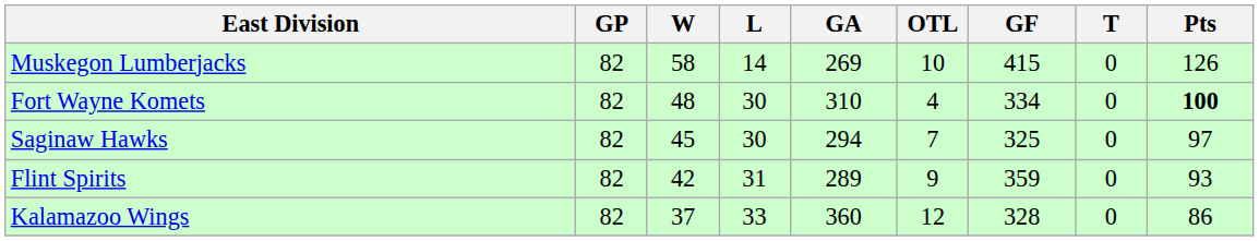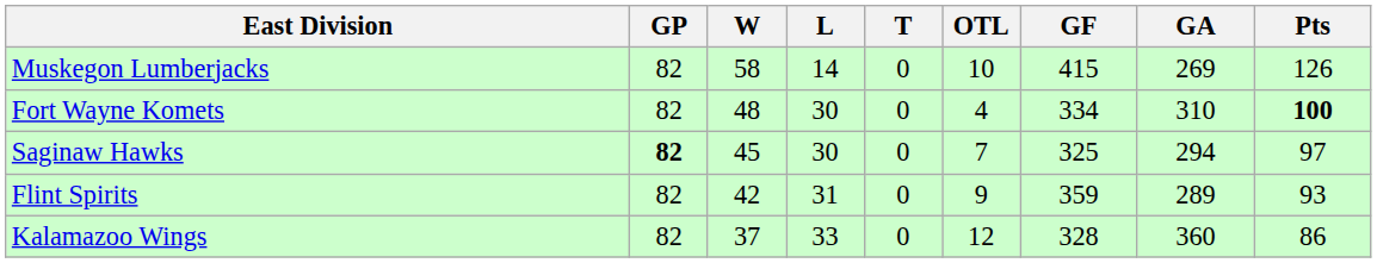 <table class="wikitable">
 <tr>
 <th width="40%">East Division</th>
 <th width="5%">GP</th>
 <th width="5%">W</th>
 <th width="5%">L</th>
-<th width="7.5%">GA</th>
+<th width="5%">T</th>
 <th width="5%">OTL</th>
 <th width="7.5%">GF</th>
-<th width="5%">T</th>
+<th width="7.5%">GA</th>
 <th width="7.5%">Pts</th>
 </tr>
 <tr align="center" bgcolor="#CCFFCC">
 <td align="left"><a href='#'>Muskegon Lumberjacks</a></td>
 <td>82</td>
 <td>58</td>
 <td>14</td>
-<td>269</td>
+<td>0</td>
 <td>10</td>
 <td>415</td>
-<td>0</td>
+<td>269</td>
 <td>126</td>
 </tr>
 <tr align="center" bgcolor="#CCFFCC">
 <td align="left"><a href='#'>Fort Wayne Komets</a></td>
 <td>82</td>
 <td>48</td>
 <td>30</td>
-<td>310</td>
+<td>0</td>
 <td>4</td>
 <td>334</td>
-<td>0</td>
+<td>310</td>
 <td><strong>100</strong></td>
 </tr>
 <tr align="center" bgcolor="#CCFFCC">
 <td align="left"><a href='#'>Saginaw Hawks</a></td>
-<td>82</td>
+<td><strong>82</strong></td>
 <td>45</td>
 <td>30</td>
-<td>294</td>
+<td>0</td>
 <td>7</td>
 <td>325</td>
-<td>0</td>
+<td>294</td>
 <td>97</td>
 </tr>
 <tr align="center" bgcolor="#CCFFCC">
 <td align="left"><a href='#'>Flint Spirits</a></td>
 <td>82</td>
 <td>42</td>
 <td>31</td>
-<td>289</td>
+<td>0</td>
 <td>9</td>
 <td>359</td>
-<td>0</td>
+<td>289</td>
 <td>93</td>
 </tr>
 <tr align="center" bgcolor="#CCFFCC">
 <td align="left"><a href='#'>Kalamazoo Wings</a></td>
 <td>82</td>
 <td>37</td>
 <td>33</td>
-<td>360</td>
+<td>0</td>
 <td>12</td>
 <td>328</td>
-<td>0</td>
+<td>360</td>
 <td>86</td>
 </tr>
 </table>
